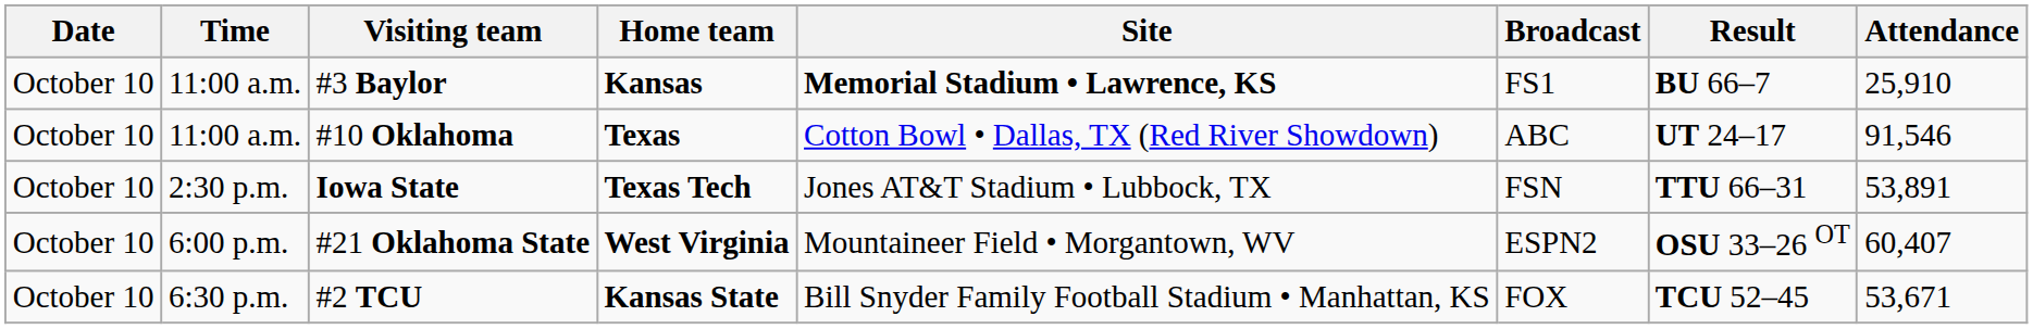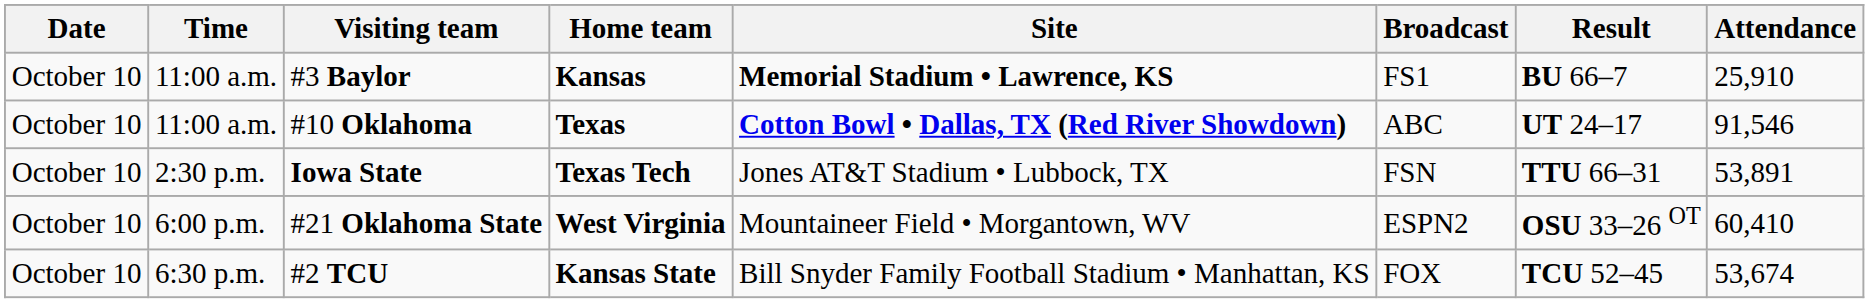 <table class="wikitable" style="font-size:95%;">
 <tr>
 <th>Date</th>
 <th>Time</th>
 <th>Visiting team</th>
 <th>Home team</th>
 <th>Site</th>
 <th>Broadcast</th>
 <th>Result</th>
 <th>Attendance</th>
 </tr>
 <tr bgcolor=>
 <td>October 10</td>
 <td>11:00 a.m.</td>
 <td>#3 <strong>Baylor</strong></td>
 <td><strong>Kansas</strong></td>
 <td><strong>Memorial Stadium • Lawrence, KS</strong></td>
 <td>FS1</td>
 <td><strong>BU</strong> 66–7</td>
 <td>25,910</td>
 </tr>
 <tr bgcolor=>
 <td>October 10</td>
 <td>11:00 a.m.</td>
 <td>#10 <strong>Oklahoma</strong></td>
 <td><strong>Texas</strong></td>
-<td><a href='#'>Cotton Bowl</a> • <a href='#'>Dallas, TX</a> (<a href='#'>Red River Showdown</a>)</td>
+<td><strong><a href='#'>Cotton Bowl</a> • <a href='#'>Dallas, TX</a> (<a href='#'>Red River Showdown</a>)</strong></td>
 <td>ABC</td>
 <td><strong>UT</strong> 24–17</td>
 <td>91,546</td>
 </tr>
 <tr bgcolor=>
 <td>October 10</td>
 <td>2:30 p.m.</td>
 <td><strong>Iowa State</strong></td>
 <td><strong>Texas Tech</strong></td>
 <td>Jones AT&T Stadium • Lubbock, TX</td>
 <td>FSN</td>
 <td><strong>TTU</strong> 66–31</td>
 <td>53,891</td>
 </tr>
 <tr bgcolor=>
 <td>October 10</td>
 <td>6:00 p.m.</td>
 <td>#21 <strong>Oklahoma State</strong></td>
 <td><strong>West Virginia</strong></td>
 <td>Mountaineer Field • Morgantown, WV</td>
 <td>ESPN2</td>
 <td><strong>OSU</strong> 33–26 <sup>OT</sup></td>
-<td>60,407</td>
+<td>60,410</td>
 </tr>
 <tr bgcolor=>
 <td>October 10</td>
 <td>6:30 p.m.</td>
 <td>#2 <strong>TCU</strong></td>
 <td><strong>Kansas State</strong></td>
 <td>Bill Snyder Family Football Stadium • Manhattan, KS</td>
 <td>FOX</td>
 <td><strong>TCU</strong> 52–45</td>
-<td>53,671</td>
+<td>53,674</td>
 </tr>
 </table>
